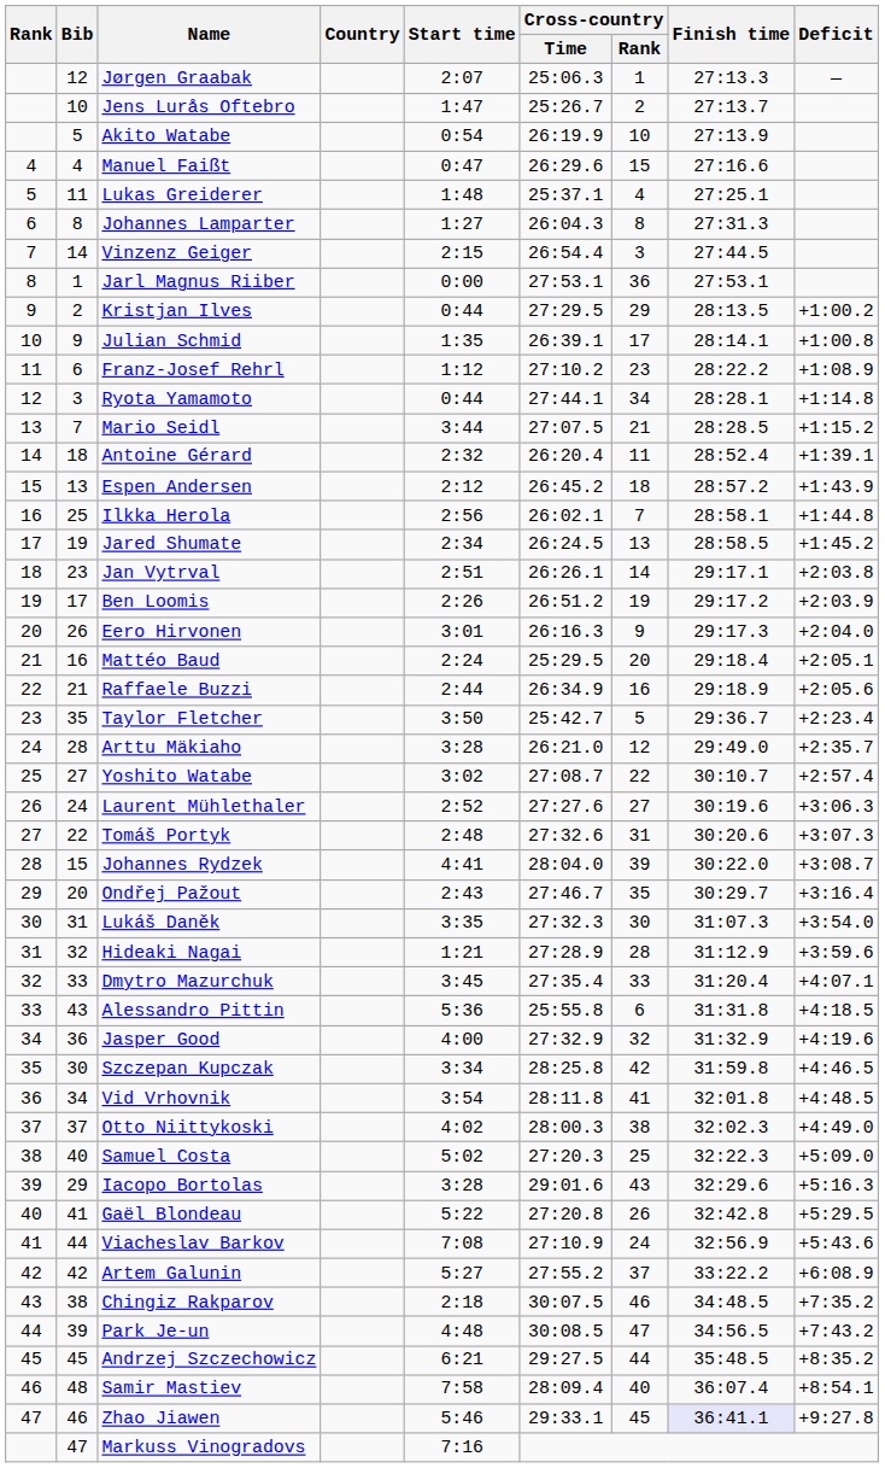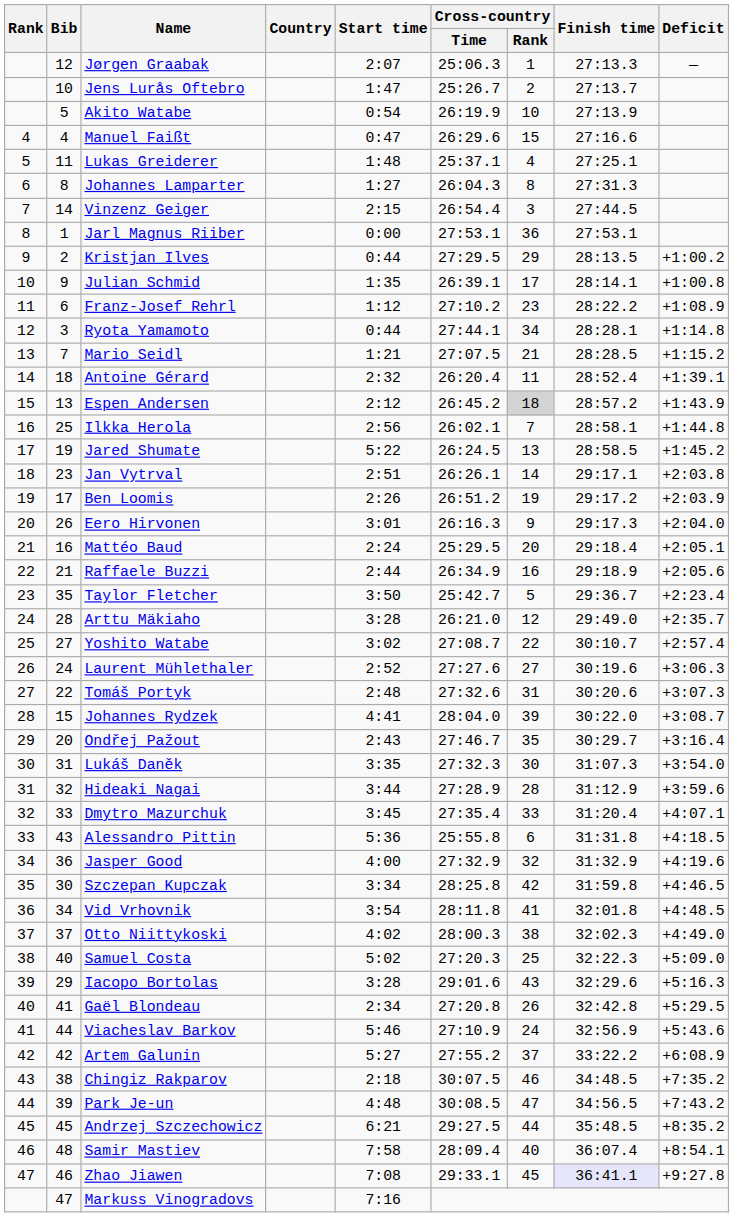 <table class="wikitable sortable" style="text-align:center">
 <tr>
 <th rowspan=2>Rank</th>
 <th rowspan=2>Bib</th>
 <th rowspan=2>Name</th>
 <th rowspan=2>Country</th>
 <th rowspan=2>Start time</th>
 <th colspan=2>Cross-country</th>
 <th rowspan=2>Finish time</th>
 <th rowspan=2>Deficit</th>
 </tr>
 <tr>
 <th>Time</th>
 <th>Rank</th>
 </tr>
 <tr>
 <td></td>
 <td>12</td>
 <td align=left><a href='#'>Jørgen Graabak</a></td>
 <td align=left></td>
 <td>2:07</td>
 <td>25:06.3</td>
 <td>1</td>
 <td>27:13.3</td>
 <td>—</td>
 </tr>
 <tr>
 <td></td>
 <td>10</td>
 <td align=left><a href='#'>Jens Lurås Oftebro</a></td>
 <td align=left></td>
 <td>1:47</td>
 <td>25:26.7</td>
 <td>2</td>
 <td>27:13.7</td>
 <td></td>
 </tr>
 <tr>
 <td></td>
 <td>5</td>
 <td align=left><a href='#'>Akito Watabe</a></td>
 <td align=left></td>
 <td>0:54</td>
 <td>26:19.9</td>
 <td>10</td>
 <td>27:13.9</td>
 <td></td>
 </tr>
 <tr>
 <td>4</td>
 <td>4</td>
 <td align=left><a href='#'>Manuel Faißt</a></td>
 <td align=left></td>
 <td>0:47</td>
 <td>26:29.6</td>
 <td>15</td>
 <td>27:16.6</td>
 <td></td>
 </tr>
 <tr>
 <td>5</td>
 <td>11</td>
 <td align=left><a href='#'>Lukas Greiderer</a></td>
 <td align=left></td>
 <td>1:48</td>
 <td>25:37.1</td>
 <td>4</td>
 <td>27:25.1</td>
 <td></td>
 </tr>
 <tr>
 <td>6</td>
 <td>8</td>
 <td align=left><a href='#'>Johannes Lamparter</a></td>
 <td align=left></td>
 <td>1:27</td>
 <td>26:04.3</td>
 <td>8</td>
 <td>27:31.3</td>
 <td></td>
 </tr>
 <tr>
 <td>7</td>
 <td>14</td>
 <td align=left><a href='#'>Vinzenz Geiger</a></td>
 <td align=left></td>
 <td>2:15</td>
 <td>26:54.4</td>
 <td>3</td>
 <td>27:44.5</td>
 <td></td>
 </tr>
 <tr>
 <td>8</td>
 <td>1</td>
 <td align=left><a href='#'>Jarl Magnus Riiber</a></td>
 <td align=left></td>
 <td>0:00</td>
 <td>27:53.1</td>
 <td>36</td>
 <td>27:53.1</td>
 <td></td>
 </tr>
 <tr>
 <td>9</td>
 <td>2</td>
 <td align=left><a href='#'>Kristjan Ilves</a></td>
 <td align=left></td>
 <td>0:44</td>
 <td>27:29.5</td>
 <td>29</td>
 <td>28:13.5</td>
 <td>+1:00.2</td>
 </tr>
 <tr>
 <td>10</td>
 <td>9</td>
 <td align=left><a href='#'>Julian Schmid</a></td>
 <td align=left></td>
 <td>1:35</td>
 <td>26:39.1</td>
 <td>17</td>
 <td>28:14.1</td>
 <td>+1:00.8</td>
 </tr>
 <tr>
 <td>11</td>
 <td>6</td>
 <td align=left><a href='#'>Franz-Josef Rehrl</a></td>
 <td align=left></td>
 <td>1:12</td>
 <td>27:10.2</td>
 <td>23</td>
 <td>28:22.2</td>
 <td>+1:08.9</td>
 </tr>
 <tr>
 <td>12</td>
 <td>3</td>
 <td align=left><a href='#'>Ryota Yamamoto</a></td>
 <td align=left></td>
 <td>0:44</td>
 <td>27:44.1</td>
 <td>34</td>
 <td>28:28.1</td>
 <td>+1:14.8</td>
 </tr>
 <tr>
 <td>13</td>
 <td>7</td>
 <td align=left><a href='#'>Mario Seidl</a></td>
 <td align=left></td>
-<td>3:44</td>
+<td>1:21</td>
 <td>27:07.5</td>
 <td>21</td>
 <td>28:28.5</td>
 <td>+1:15.2</td>
 </tr>
 <tr>
 <td>14</td>
 <td>18</td>
 <td align=left><a href='#'>Antoine Gérard</a></td>
 <td align=left></td>
 <td>2:32</td>
 <td>26:20.4</td>
 <td>11</td>
 <td>28:52.4</td>
 <td>+1:39.1</td>
 </tr>
 <tr>
 <td>15</td>
 <td>13</td>
 <td align=left><a href='#'>Espen Andersen</a></td>
 <td align=left></td>
 <td>2:12</td>
 <td>26:45.2</td>
-<td>18</td>
+<td style="background: lightgrey;">18</td>
 <td>28:57.2</td>
 <td>+1:43.9</td>
 </tr>
 <tr>
 <td>16</td>
 <td>25</td>
 <td align=left><a href='#'>Ilkka Herola</a></td>
 <td align=left></td>
 <td>2:56</td>
 <td>26:02.1</td>
 <td>7</td>
 <td>28:58.1</td>
 <td>+1:44.8</td>
 </tr>
 <tr>
 <td>17</td>
 <td>19</td>
 <td align=left><a href='#'>Jared Shumate</a></td>
 <td align=left></td>
-<td>2:34</td>
+<td>5:22</td>
 <td>26:24.5</td>
 <td>13</td>
 <td>28:58.5</td>
 <td>+1:45.2</td>
 </tr>
 <tr>
 <td>18</td>
 <td>23</td>
 <td align=left><a href='#'>Jan Vytrval</a></td>
 <td align=left></td>
 <td>2:51</td>
 <td>26:26.1</td>
 <td>14</td>
 <td>29:17.1</td>
 <td>+2:03.8</td>
 </tr>
 <tr>
 <td>19</td>
 <td>17</td>
 <td align=left><a href='#'>Ben Loomis</a></td>
 <td align=left></td>
 <td>2:26</td>
 <td>26:51.2</td>
 <td>19</td>
 <td>29:17.2</td>
 <td>+2:03.9</td>
 </tr>
 <tr>
 <td>20</td>
 <td>26</td>
 <td align=left><a href='#'>Eero Hirvonen</a></td>
 <td align=left></td>
 <td>3:01</td>
 <td>26:16.3</td>
 <td>9</td>
 <td>29:17.3</td>
 <td>+2:04.0</td>
 </tr>
 <tr>
 <td>21</td>
 <td>16</td>
 <td align=left><a href='#'>Mattéo Baud</a></td>
 <td align=left></td>
 <td>2:24</td>
 <td>25:29.5</td>
 <td>20</td>
 <td>29:18.4</td>
 <td>+2:05.1</td>
 </tr>
 <tr>
 <td>22</td>
 <td>21</td>
 <td align=left><a href='#'>Raffaele Buzzi</a></td>
 <td align=left></td>
 <td>2:44</td>
 <td>26:34.9</td>
 <td>16</td>
 <td>29:18.9</td>
 <td>+2:05.6</td>
 </tr>
 <tr>
 <td>23</td>
 <td>35</td>
 <td align=left><a href='#'>Taylor Fletcher</a></td>
 <td align=left></td>
 <td>3:50</td>
 <td>25:42.7</td>
 <td>5</td>
 <td>29:36.7</td>
 <td>+2:23.4</td>
 </tr>
 <tr>
 <td>24</td>
 <td>28</td>
 <td align=left><a href='#'>Arttu Mäkiaho</a></td>
 <td align=left></td>
 <td>3:28</td>
 <td>26:21.0</td>
 <td>12</td>
 <td>29:49.0</td>
 <td>+2:35.7</td>
 </tr>
 <tr>
 <td>25</td>
 <td>27</td>
 <td align=left><a href='#'>Yoshito Watabe</a></td>
 <td align=left></td>
 <td>3:02</td>
 <td>27:08.7</td>
 <td>22</td>
 <td>30:10.7</td>
 <td>+2:57.4</td>
 </tr>
 <tr>
 <td>26</td>
 <td>24</td>
 <td align=left><a href='#'>Laurent Mühlethaler</a></td>
 <td align=left></td>
 <td>2:52</td>
 <td>27:27.6</td>
 <td>27</td>
 <td>30:19.6</td>
 <td>+3:06.3</td>
 </tr>
 <tr>
 <td>27</td>
 <td>22</td>
 <td align=left><a href='#'>Tomáš Portyk</a></td>
 <td align=left></td>
 <td>2:48</td>
 <td>27:32.6</td>
 <td>31</td>
 <td>30:20.6</td>
 <td>+3:07.3</td>
 </tr>
 <tr>
 <td>28</td>
 <td>15</td>
 <td align=left><a href='#'>Johannes Rydzek</a></td>
 <td align=left></td>
 <td>4:41</td>
 <td>28:04.0</td>
 <td>39</td>
 <td>30:22.0</td>
 <td>+3:08.7</td>
 </tr>
 <tr>
 <td>29</td>
 <td>20</td>
 <td align=left><a href='#'>Ondřej Pažout</a></td>
 <td align=left></td>
 <td>2:43</td>
 <td>27:46.7</td>
 <td>35</td>
 <td>30:29.7</td>
 <td>+3:16.4</td>
 </tr>
 <tr>
 <td>30</td>
 <td>31</td>
 <td align=left><a href='#'>Lukáš Daněk</a></td>
 <td align=left></td>
 <td>3:35</td>
 <td>27:32.3</td>
 <td>30</td>
 <td>31:07.3</td>
 <td>+3:54.0</td>
 </tr>
 <tr>
 <td>31</td>
 <td>32</td>
 <td align=left><a href='#'>Hideaki Nagai</a></td>
 <td align=left></td>
-<td>1:21</td>
+<td>3:44</td>
 <td>27:28.9</td>
 <td>28</td>
 <td>31:12.9</td>
 <td>+3:59.6</td>
 </tr>
 <tr>
 <td>32</td>
 <td>33</td>
 <td align=left><a href='#'>Dmytro Mazurchuk</a></td>
 <td align=left></td>
 <td>3:45</td>
 <td>27:35.4</td>
 <td>33</td>
 <td>31:20.4</td>
 <td>+4:07.1</td>
 </tr>
 <tr>
 <td>33</td>
 <td>43</td>
 <td align=left><a href='#'>Alessandro Pittin</a></td>
 <td align=left></td>
 <td>5:36</td>
 <td>25:55.8</td>
 <td>6</td>
 <td>31:31.8</td>
 <td>+4:18.5</td>
 </tr>
 <tr>
 <td>34</td>
 <td>36</td>
 <td align=left><a href='#'>Jasper Good</a></td>
 <td align=left></td>
 <td>4:00</td>
 <td>27:32.9</td>
 <td>32</td>
 <td>31:32.9</td>
 <td>+4:19.6</td>
 </tr>
 <tr>
 <td>35</td>
 <td>30</td>
 <td align=left><a href='#'>Szczepan Kupczak</a></td>
 <td align=left></td>
 <td>3:34</td>
 <td>28:25.8</td>
 <td>42</td>
 <td>31:59.8</td>
 <td>+4:46.5</td>
 </tr>
 <tr>
 <td>36</td>
 <td>34</td>
 <td align=left><a href='#'>Vid Vrhovnik</a></td>
 <td align=left></td>
 <td>3:54</td>
 <td>28:11.8</td>
 <td>41</td>
 <td>32:01.8</td>
 <td>+4:48.5</td>
 </tr>
 <tr>
 <td>37</td>
 <td>37</td>
 <td align=left><a href='#'>Otto Niittykoski</a></td>
 <td align=left></td>
 <td>4:02</td>
 <td>28:00.3</td>
 <td>38</td>
 <td>32:02.3</td>
 <td>+4:49.0</td>
 </tr>
 <tr>
 <td>38</td>
 <td>40</td>
 <td align=left><a href='#'>Samuel Costa</a></td>
 <td align=left></td>
 <td>5:02</td>
 <td>27:20.3</td>
 <td>25</td>
 <td>32:22.3</td>
 <td>+5:09.0</td>
 </tr>
 <tr>
 <td>39</td>
 <td>29</td>
 <td align=left><a href='#'>Iacopo Bortolas</a></td>
 <td align=left></td>
 <td>3:28</td>
 <td>29:01.6</td>
 <td>43</td>
 <td>32:29.6</td>
 <td>+5:16.3</td>
 </tr>
 <tr>
 <td>40</td>
 <td>41</td>
 <td align=left><a href='#'>Gaël Blondeau</a></td>
 <td align=left></td>
-<td>5:22</td>
+<td>2:34</td>
 <td>27:20.8</td>
 <td>26</td>
 <td>32:42.8</td>
 <td>+5:29.5</td>
 </tr>
 <tr>
 <td>41</td>
 <td>44</td>
 <td align=left><a href='#'>Viacheslav Barkov</a></td>
 <td align=left></td>
-<td>7:08</td>
+<td>5:46</td>
 <td>27:10.9</td>
 <td>24</td>
 <td>32:56.9</td>
 <td>+5:43.6</td>
 </tr>
 <tr>
 <td>42</td>
 <td>42</td>
 <td align=left><a href='#'>Artem Galunin</a></td>
 <td align=left></td>
 <td>5:27</td>
 <td>27:55.2</td>
 <td>37</td>
 <td>33:22.2</td>
 <td>+6:08.9</td>
 </tr>
 <tr>
 <td>43</td>
 <td>38</td>
 <td align=left><a href='#'>Chingiz Rakparov</a></td>
 <td align=left></td>
 <td>2:18</td>
 <td>30:07.5</td>
 <td>46</td>
 <td>34:48.5</td>
 <td>+7:35.2</td>
 </tr>
 <tr>
 <td>44</td>
 <td>39</td>
 <td align=left><a href='#'>Park Je-un</a></td>
 <td align=left></td>
 <td>4:48</td>
 <td>30:08.5</td>
 <td>47</td>
 <td>34:56.5</td>
 <td>+7:43.2</td>
 </tr>
 <tr>
 <td>45</td>
 <td>45</td>
 <td align=left><a href='#'>Andrzej Szczechowicz</a></td>
 <td align=left></td>
 <td>6:21</td>
 <td>29:27.5</td>
 <td>44</td>
 <td>35:48.5</td>
 <td>+8:35.2</td>
 </tr>
 <tr>
 <td>46</td>
 <td>48</td>
 <td align=left><a href='#'>Samir Mastiev</a></td>
 <td align=left></td>
 <td>7:58</td>
 <td>28:09.4</td>
 <td>40</td>
 <td>36:07.4</td>
 <td>+8:54.1</td>
 </tr>
 <tr>
 <td>47</td>
 <td>46</td>
 <td align=left><a href='#'>Zhao Jiawen</a></td>
 <td align=left></td>
-<td>5:46</td>
+<td>7:08</td>
 <td>29:33.1</td>
 <td>45</td>
 <td style="background: lavender;">36:41.1</td>
 <td>+9:27.8</td>
 </tr>
 <tr>
 <td></td>
 <td>47</td>
 <td align=left><a href='#'>Markuss Vinogradovs</a></td>
 <td align=left></td>
 <td>7:16</td>
 <td colspan=4></td>
 </tr>
 </table>
